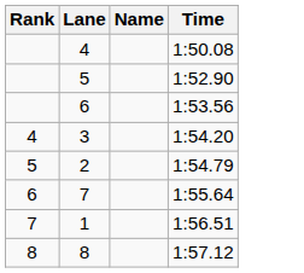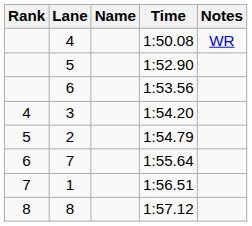 <table class="wikitable sortable" style="text-align:center">
 <tr>
 <th>Rank</th>
 <th>Lane</th>
 <th>Name</th>
 <th>Time</th>
+<th>Notes</th>
 </tr>
 <tr>
 <td></td>
 <td>4</td>
 <td align=left></td>
 <td>1:50.08</td>
+<td><a href='#'>WR</a></td>
 </tr>
 <tr>
 <td></td>
 <td>5</td>
 <td align=left></td>
 <td>1:52.90</td>
+<td></td>
 </tr>
 <tr>
 <td></td>
 <td>6</td>
 <td align=left></td>
 <td>1:53.56</td>
+<td></td>
 </tr>
 <tr>
 <td>4</td>
 <td>3</td>
 <td align=left></td>
 <td>1:54.20</td>
+<td></td>
 </tr>
 <tr>
 <td>5</td>
 <td>2</td>
 <td align=left></td>
 <td>1:54.79</td>
+<td></td>
 </tr>
 <tr>
 <td>6</td>
 <td>7</td>
 <td align=left></td>
 <td>1:55.64</td>
+<td></td>
 </tr>
 <tr>
 <td>7</td>
 <td>1</td>
 <td align=left></td>
 <td>1:56.51</td>
+<td></td>
 </tr>
 <tr>
 <td>8</td>
 <td>8</td>
 <td align=left></td>
 <td>1:57.12</td>
+<td></td>
 </tr>
 </table>
